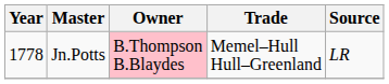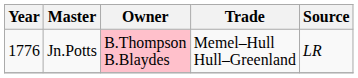 <table class=" wikitable">
 <tr>
 <th>Year</th>
 <th>Master</th>
 <th>Owner</th>
 <th>Trade</th>
 <th>Source</th>
 </tr>
 <tr>
-<td>1778</td>
+<td>1776</td>
 <td>Jn.Potts</td>
 <td style="background: pink;">B.Thompson<br>B.Blaydes</td>
 <td>Memel–Hull<br>Hull–Greenland</td>
 <td><em>LR</em></td>
 </tr>
 <tr>
 </tr>
 </table>
